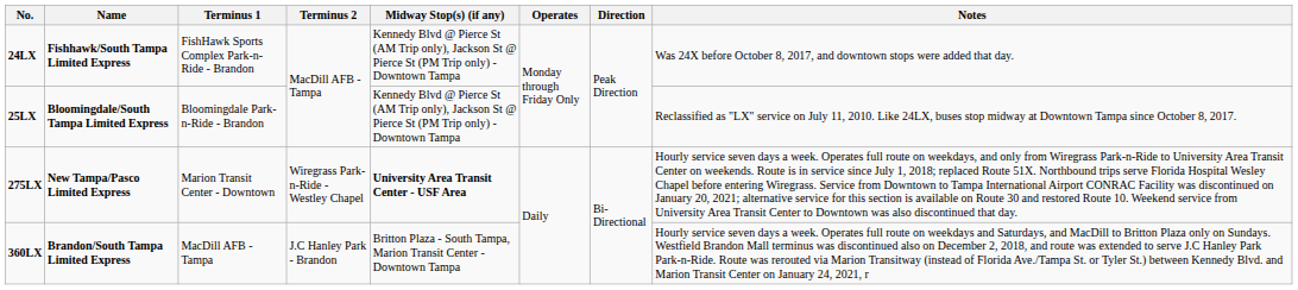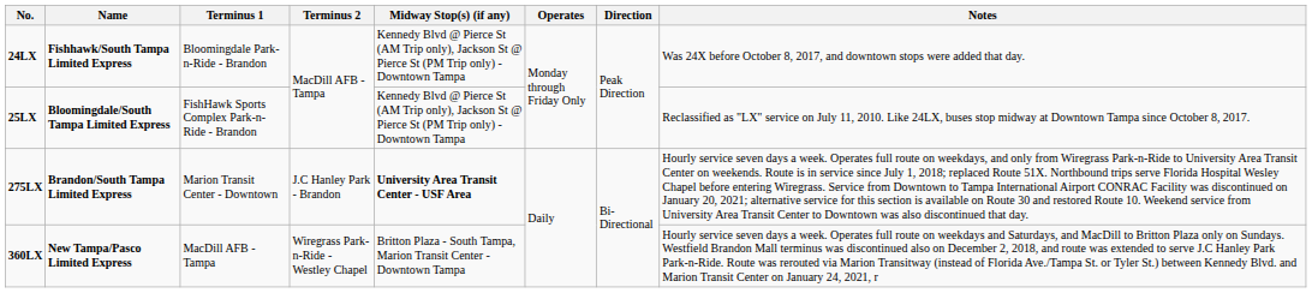 <table class="wikitable" style="font-size:90%;border:1px;">
 <tr>
 <th>No.</th>
 <th>Name</th>
 <th>Terminus 1</th>
 <th>Terminus 2</th>
 <th>Midway Stop(s) (if any)</th>
 <th>Operates</th>
 <th>Direction</th>
 <th>Notes</th>
 </tr>
 <tr>
 <td><strong>24LX</strong></td>
 <td><strong>Fishhawk/South Tampa Limited Express</strong></td>
-<td>FishHawk Sports Complex Park-n-Ride - Brandon</td>
+<td>Bloomingdale Park-n-Ride - Brandon</td>
 <td rowspan="2">MacDill AFB - Tampa</td>
 <td>Kennedy Blvd @ Pierce St (AM Trip only), Jackson St @ Pierce St (PM Trip only) - Downtown Tampa</td>
 <td rowspan="2">Monday through Friday Only</td>
 <td rowspan="2">Peak Direction</td>
 <td>Was 24X before October 8, 2017, and downtown stops were added that day.</td>
 </tr>
 <tr>
 <td><strong>25LX</strong></td>
 <td><strong>Bloomingdale/South Tampa Limited Express</strong></td>
-<td>Bloomingdale Park-n-Ride - Brandon</td>
+<td>FishHawk Sports Complex Park-n-Ride - Brandon</td>
 <td>Kennedy Blvd @ Pierce St (AM Trip only), Jackson St @ Pierce St (PM Trip only) - Downtown Tampa</td>
 <td>Reclassified as "LX" service on July 11, 2010. Like 24LX, buses stop midway at Downtown Tampa since October 8, 2017.</td>
 </tr>
 <tr>
 <td><strong>275LX</strong></td>
-<td><strong>New Tampa/Pasco Limited Express</strong></td>
+<td><strong>Brandon/South Tampa Limited Express</strong></td>
 <td>Marion Transit Center - Downtown</td>
-<td>Wiregrass Park-n-Ride - Westley Chapel</td>
+<td>J.C Hanley Park - Brandon</td>
 <td><strong>University Area Transit Center - USF Area</strong></td>
 <td rowspan="2">Daily</td>
 <td rowspan="2">Bi-Directional</td>
 <td>Hourly service seven days a week. Operates full route on weekdays, and only from Wiregrass Park-n-Ride to University Area Transit Center on weekends. Route is in service since July 1, 2018; replaced Route 51X. Northbound trips serve Florida Hospital Wesley Chapel before entering Wiregrass. Service from Downtown to Tampa International Airport CONRAC Facility was discontinued on January 20, 2021; alternative service for this section is available on Route 30 and restored Route 10. Weekend service from University Area Transit Center to Downtown was also discontinued that day.</td>
 </tr>
 <tr>
 <td><strong>360LX</strong></td>
-<td><strong>Brandon/South Tampa Limited Express</strong></td>
+<td><strong>New Tampa/Pasco Limited Express</strong></td>
 <td>MacDill AFB - Tampa</td>
-<td>J.C Hanley Park - Brandon</td>
+<td>Wiregrass Park-n-Ride - Westley Chapel</td>
 <td>Britton Plaza - South Tampa, Marion Transit Center - Downtown Tampa</td>
 <td>Hourly service seven days a week. Operates full route on weekdays and Saturdays, and MacDill to Britton Plaza only on Sundays. Westfield Brandon Mall terminus was discontinued also on December 2, 2018, and route was extended to serve J.C Hanley Park Park-n-Ride. Route was rerouted via Marion Transitway (instead of Florida Ave./Tampa St. or Tyler St.) between Kennedy Blvd. and Marion Transit Center on January 24, 2021, r</td>
 </tr>
 <tr>
 </tr>
 </table>
